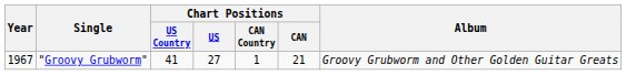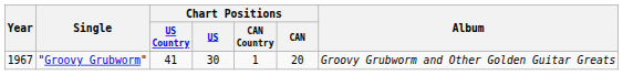 <table class="wikitable">
 <tr>
 <th rowspan="2">Year</th>
 <th rowspan="2">Single</th>
 <th colspan="4">Chart Positions</th>
 <th rowspan="2">Album</th>
 </tr>
 <tr>
 <th width="45"><small><a href='#'>US Country</a></small></th>
 <th width="45"><small><a href='#'>US</a></small></th>
 <th width="45"><small>CAN Country</small></th>
 <th width="45"><small>CAN</small></th>
 </tr>
 <tr>
 <td>1967</td>
 <td>"<a href='#'>Groovy Grubworm</a>"</td>
 <td align="center">41</td>
-<td align="center">27</td>
+<td align="center">30</td>
 <td align="center">1</td>
-<td align="center">21</td>
+<td align="center">20</td>
 <td><em>Groovy Grubworm and Other Golden Guitar Greats</em></td>
 </tr>
 </table>
